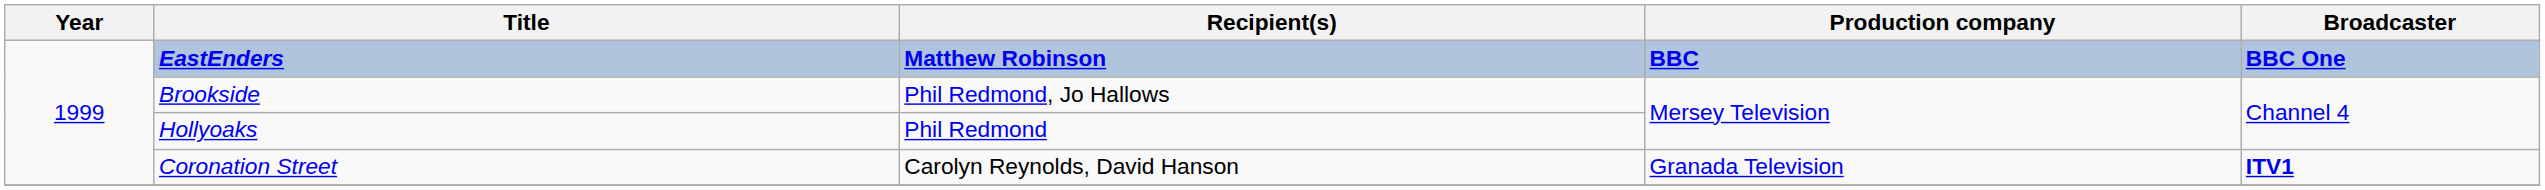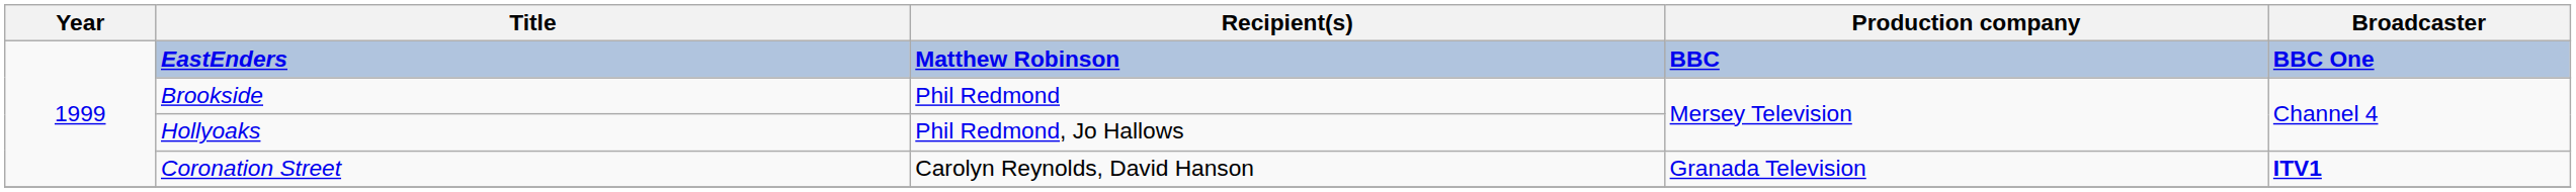 <table class="sortable wikitable" width="90%">
 <tr>
 <th width=5%>Year</th>
 <th width=25%>Title</th>
 <th width=25%><strong>Recipient(s)</strong></th>
 <th width=20%><strong>Production company</strong></th>
 <th width=10%><strong>Broadcaster</strong></th>
 </tr>
 <tr>
 <td rowspan=4 scope=row style="text-align:center;"><a href='#'>1999</a><br></td>
 <td style="background:#B0C4DE;"><strong><em><a href='#'>EastEnders</a></em></strong></td>
 <td style="background:#B0C4DE;"><strong><a href='#'>Matthew Robinson</a></strong></td>
 <td style="background:#B0C4DE;"><strong><a href='#'>BBC</a></strong></td>
 <td style="background:#B0C4DE;"><strong><a href='#'>BBC One</a></strong></td>
 </tr>
 <tr>
 <td><em><a href='#'>Brookside</a></em></td>
-<td><a href='#'>Phil Redmond</a>, Jo Hallows</td>
+<td><a href='#'>Phil Redmond</a></td>
 <td rowspan="2"><a href='#'>Mersey Television</a></td>
 <td rowspan="2"><a href='#'>Channel 4</a></td>
 </tr>
 <tr>
 <td><em><a href='#'>Hollyoaks</a></em></td>
-<td><a href='#'>Phil Redmond</a></td>
+<td><a href='#'>Phil Redmond</a>, Jo Hallows</td>
 </tr>
 <tr>
 <td><em><a href='#'>Coronation Street</a></em></td>
 <td>Carolyn Reynolds, David Hanson</td>
 <td><a href='#'>Granada Television</a></td>
 <td><strong><a href='#'>ITV1</a></strong></td>
 </tr>
 <tr>
 </tr>
 </table>
